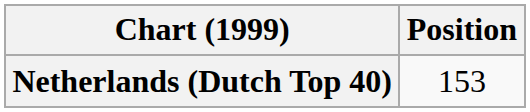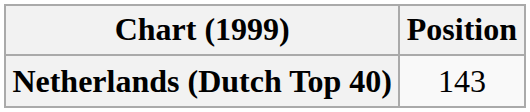 <table class="wikitable plainrowheaders" style="text-align:center">
 <tr>
 <th>Chart (1999)</th>
 <th>Position</th>
 </tr>
 <tr>
 <th scope="row">Netherlands (Dutch Top 40)</th>
-<td>153</td>
+<td>143</td>
 </tr>
 </table>
